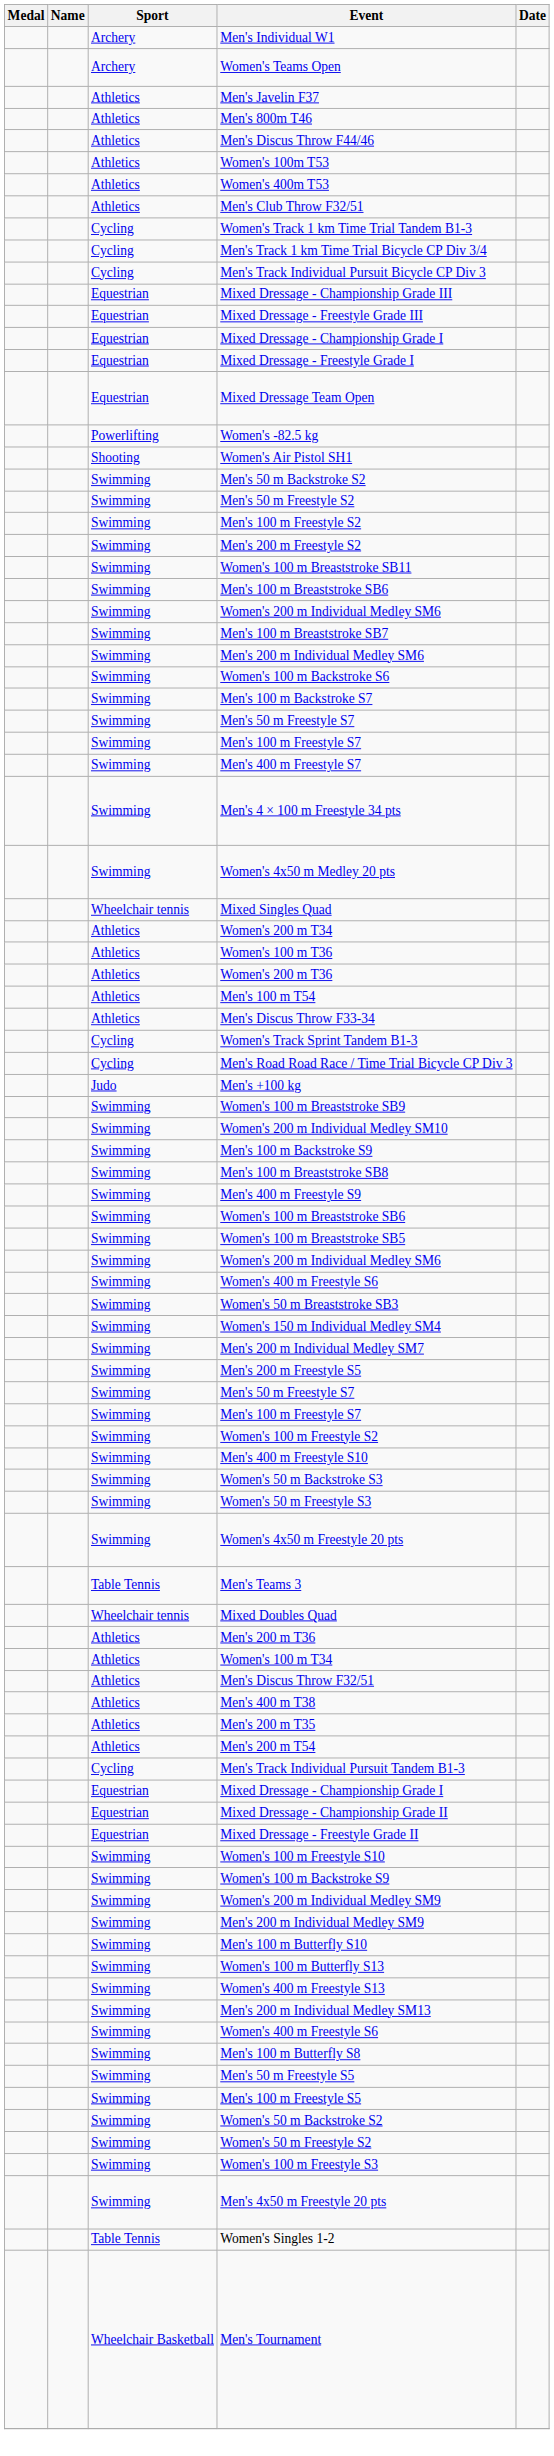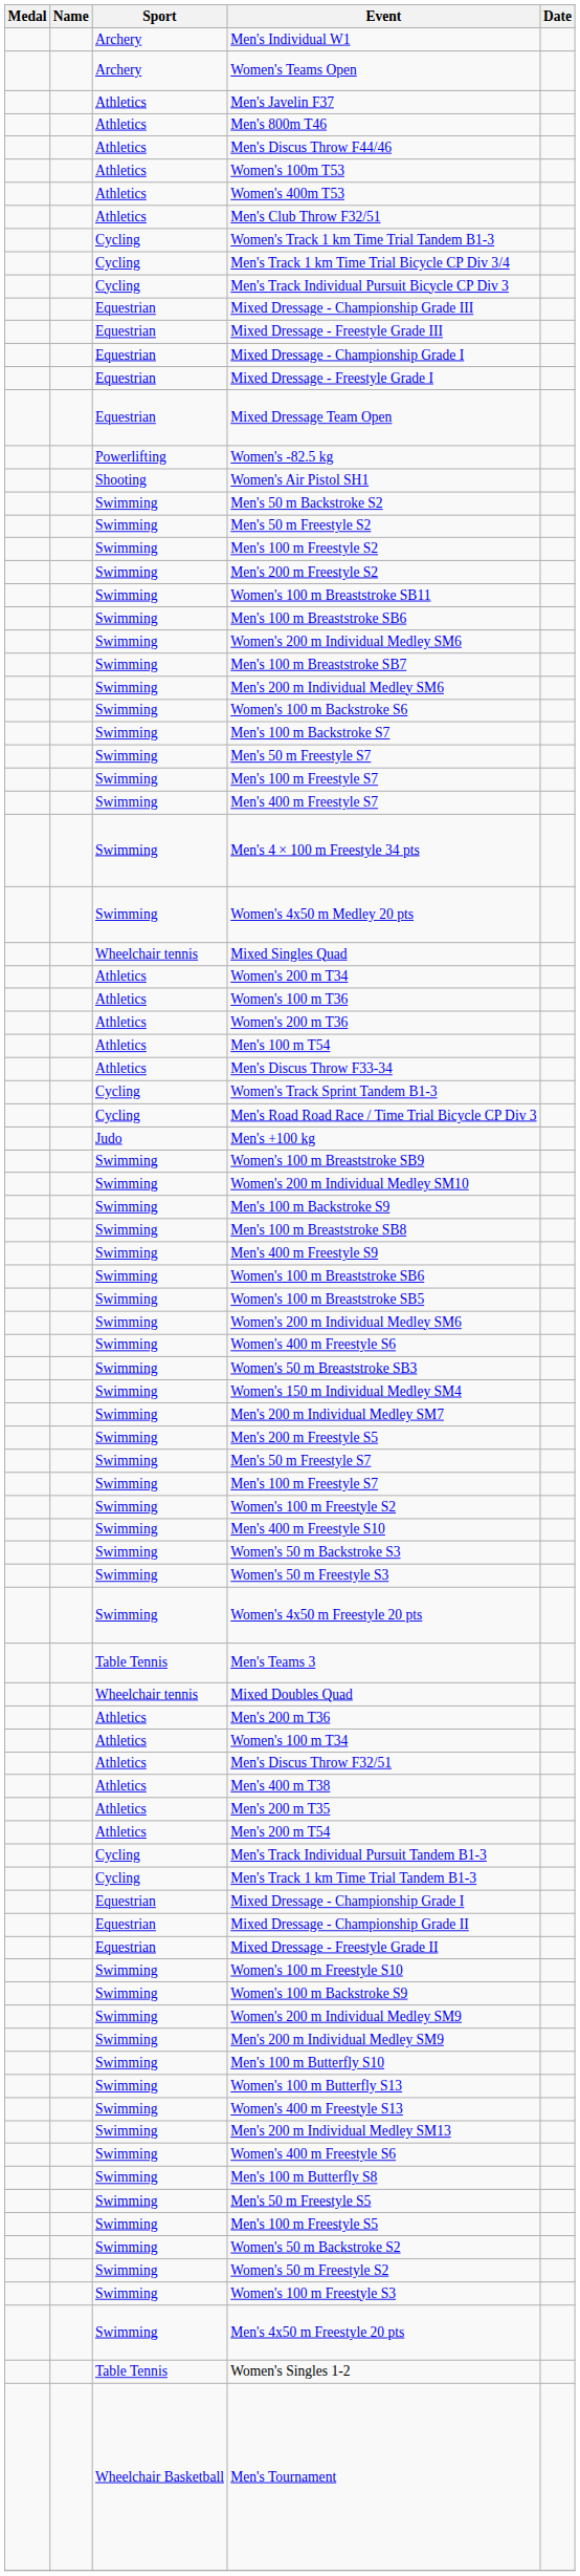 <table class="wikitable sortable" style="font-size:92%">
 <tr>
 <th>Medal</th>
 <th>Name</th>
 <th>Sport</th>
 <th>Event</th>
 <th>Date</th>
 </tr>
 <tr>
 <td></td>
 <td></td>
 <td><a href='#'>Archery</a></td>
 <td><a href='#'>Men's Individual W1</a></td>
 <td></td>
 </tr>
 <tr>
 <td></td>
 <td><br><br></td>
 <td><a href='#'>Archery</a></td>
 <td><a href='#'>Women's Teams Open</a></td>
 <td></td>
 </tr>
 <tr>
 <td></td>
 <td></td>
 <td><a href='#'>Athletics</a></td>
 <td><a href='#'>Men's Javelin F37</a></td>
 <td></td>
 </tr>
 <tr>
 <td></td>
 <td></td>
 <td><a href='#'>Athletics</a></td>
 <td><a href='#'>Men's 800m T46</a></td>
 <td></td>
 </tr>
 <tr>
 <td></td>
 <td></td>
 <td><a href='#'>Athletics</a></td>
 <td><a href='#'>Men's Discus Throw F44/46</a></td>
 <td></td>
 </tr>
 <tr>
 <td></td>
 <td></td>
 <td><a href='#'>Athletics</a></td>
 <td><a href='#'>Women's 100m T53</a></td>
 <td></td>
 </tr>
 <tr>
 <td></td>
 <td></td>
 <td><a href='#'>Athletics</a></td>
 <td><a href='#'>Women's 400m T53</a></td>
 <td></td>
 </tr>
 <tr>
 <td></td>
 <td></td>
 <td><a href='#'>Athletics</a></td>
 <td><a href='#'>Men's Club Throw F32/51</a></td>
 <td></td>
 </tr>
 <tr>
 <td></td>
 <td><br></td>
 <td><a href='#'>Cycling</a></td>
 <td><a href='#'>Women's Track 1 km Time Trial Tandem B1-3</a></td>
 <td></td>
 </tr>
 <tr>
 <td></td>
 <td></td>
 <td><a href='#'>Cycling</a></td>
 <td><a href='#'>Men's Track 1 km Time Trial Bicycle CP Div 3/4</a></td>
 <td></td>
 </tr>
 <tr>
 <td></td>
 <td></td>
 <td><a href='#'>Cycling</a></td>
 <td><a href='#'>Men's Track Individual Pursuit Bicycle CP Div 3</a></td>
 <td></td>
 </tr>
 <tr>
 <td></td>
 <td></td>
 <td><a href='#'>Equestrian</a></td>
 <td><a href='#'>Mixed Dressage - Championship Grade III</a></td>
 <td></td>
 </tr>
 <tr>
 <td></td>
 <td></td>
 <td><a href='#'>Equestrian</a></td>
 <td><a href='#'>Mixed Dressage - Freestyle Grade III</a></td>
 <td></td>
 </tr>
 <tr>
 <td></td>
 <td></td>
 <td><a href='#'>Equestrian</a></td>
 <td><a href='#'>Mixed Dressage - Championship Grade I</a></td>
 <td></td>
 </tr>
 <tr>
 <td></td>
 <td></td>
 <td><a href='#'>Equestrian</a></td>
 <td><a href='#'>Mixed Dressage - Freestyle Grade I</a></td>
 <td></td>
 </tr>
 <tr>
 <td></td>
 <td><br><br><br></td>
 <td><a href='#'>Equestrian</a></td>
 <td><a href='#'>Mixed Dressage Team Open</a></td>
 <td></td>
 </tr>
 <tr>
 <td></td>
 <td></td>
 <td><a href='#'>Powerlifting</a></td>
 <td><a href='#'>Women's -82.5 kg</a></td>
 <td></td>
 </tr>
 <tr>
 <td></td>
 <td></td>
 <td><a href='#'>Shooting</a></td>
 <td><a href='#'>Women's Air Pistol SH1</a></td>
 <td></td>
 </tr>
 <tr>
 <td></td>
 <td></td>
 <td><a href='#'>Swimming</a></td>
 <td><a href='#'>Men's 50 m Backstroke S2</a></td>
 <td></td>
 </tr>
 <tr>
 <td></td>
 <td></td>
 <td><a href='#'>Swimming</a></td>
 <td><a href='#'>Men's 50 m Freestyle S2</a></td>
 <td></td>
 </tr>
 <tr>
 <td></td>
 <td></td>
 <td><a href='#'>Swimming</a></td>
 <td><a href='#'>Men's 100 m Freestyle S2</a></td>
 <td></td>
 </tr>
 <tr>
 <td></td>
 <td></td>
 <td><a href='#'>Swimming</a></td>
 <td><a href='#'>Men's 200 m Freestyle S2</a></td>
 <td></td>
 </tr>
 <tr>
 <td></td>
 <td></td>
 <td><a href='#'>Swimming</a></td>
 <td><a href='#'>Women's 100 m Breaststroke SB11</a></td>
 <td></td>
 </tr>
 <tr>
 <td></td>
 <td></td>
 <td><a href='#'>Swimming</a></td>
 <td><a href='#'>Men's 100 m Breaststroke SB6</a></td>
 <td></td>
 </tr>
 <tr>
 <td></td>
 <td></td>
 <td><a href='#'>Swimming</a></td>
 <td><a href='#'>Women's 200 m Individual Medley SM6</a></td>
 <td></td>
 </tr>
 <tr>
 <td></td>
 <td></td>
 <td><a href='#'>Swimming</a></td>
 <td><a href='#'>Men's 100 m Breaststroke SB7</a></td>
 <td></td>
 </tr>
 <tr>
 <td></td>
 <td></td>
 <td><a href='#'>Swimming</a></td>
 <td><a href='#'>Men's 200 m Individual Medley SM6</a></td>
 <td></td>
 </tr>
 <tr>
 <td></td>
 <td></td>
 <td><a href='#'>Swimming</a></td>
 <td><a href='#'>Women's 100 m Backstroke S6</a></td>
 <td></td>
 </tr>
 <tr>
 <td></td>
 <td></td>
 <td><a href='#'>Swimming</a></td>
 <td><a href='#'>Men's 100 m Backstroke S7</a></td>
 <td></td>
 </tr>
 <tr>
 <td></td>
 <td></td>
 <td><a href='#'>Swimming</a></td>
 <td><a href='#'>Men's 50 m Freestyle S7</a></td>
 <td></td>
 </tr>
 <tr>
 <td></td>
 <td></td>
 <td><a href='#'>Swimming</a></td>
 <td><a href='#'>Men's 100 m Freestyle S7</a></td>
 <td></td>
 </tr>
 <tr>
 <td></td>
 <td></td>
 <td><a href='#'>Swimming</a></td>
 <td><a href='#'>Men's 400 m Freestyle S7</a></td>
 <td></td>
 </tr>
 <tr>
 <td></td>
 <td><br><br><br><br></td>
 <td><a href='#'>Swimming</a></td>
 <td><a href='#'>Men's 4 × 100 m Freestyle 34 pts</a></td>
 <td></td>
 </tr>
 <tr>
 <td></td>
 <td><br><br><br></td>
 <td><a href='#'>Swimming</a></td>
 <td><a href='#'>Women's 4x50 m Medley 20 pts</a></td>
 <td></td>
 </tr>
 <tr>
 <td></td>
 <td></td>
 <td><a href='#'>Wheelchair tennis</a></td>
 <td><a href='#'>Mixed Singles Quad</a></td>
 <td></td>
 </tr>
 <tr>
 <td></td>
 <td></td>
 <td><a href='#'>Athletics</a></td>
 <td><a href='#'>Women's 200 m T34</a></td>
 <td></td>
 </tr>
 <tr>
 <td></td>
 <td></td>
 <td><a href='#'>Athletics</a></td>
 <td><a href='#'>Women's 100 m T36</a></td>
 <td></td>
 </tr>
 <tr>
 <td></td>
 <td></td>
 <td><a href='#'>Athletics</a></td>
 <td><a href='#'>Women's 200 m T36</a></td>
 <td></td>
 </tr>
 <tr>
 <td></td>
 <td></td>
 <td><a href='#'>Athletics</a></td>
 <td><a href='#'>Men's 100 m T54</a></td>
 <td></td>
 </tr>
 <tr>
 <td></td>
 <td></td>
 <td><a href='#'>Athletics</a></td>
 <td><a href='#'>Men's Discus Throw F33-34</a></td>
 <td></td>
 </tr>
 <tr>
 <td></td>
 <td><br></td>
 <td><a href='#'>Cycling</a></td>
 <td><a href='#'>Women's Track Sprint Tandem B1-3</a></td>
 <td></td>
 </tr>
 <tr>
 <td></td>
 <td></td>
 <td><a href='#'>Cycling</a></td>
 <td><a href='#'>Men's Road Road Race / Time Trial Bicycle CP Div 3</a></td>
 <td></td>
 </tr>
 <tr>
 <td></td>
 <td></td>
 <td><a href='#'>Judo</a></td>
 <td><a href='#'>Men's +100 kg</a></td>
 <td></td>
 </tr>
 <tr>
 <td></td>
 <td></td>
 <td><a href='#'>Swimming</a></td>
 <td><a href='#'>Women's 100 m Breaststroke SB9</a></td>
 <td></td>
 </tr>
 <tr>
 <td></td>
 <td></td>
 <td><a href='#'>Swimming</a></td>
 <td><a href='#'>Women's 200 m Individual Medley SM10</a></td>
 <td></td>
 </tr>
 <tr>
 <td></td>
 <td></td>
 <td><a href='#'>Swimming</a></td>
 <td><a href='#'>Men's 100 m Backstroke S9</a></td>
 <td></td>
 </tr>
 <tr>
 <td></td>
 <td></td>
 <td><a href='#'>Swimming</a></td>
 <td><a href='#'>Men's 100 m Breaststroke SB8</a></td>
 <td></td>
 </tr>
 <tr>
 <td></td>
 <td></td>
 <td><a href='#'>Swimming</a></td>
 <td><a href='#'>Men's 400 m Freestyle S9</a></td>
 <td></td>
 </tr>
 <tr>
 <td></td>
 <td></td>
 <td><a href='#'>Swimming</a></td>
 <td><a href='#'>Women's 100 m Breaststroke SB6</a></td>
 <td></td>
 </tr>
 <tr>
 <td></td>
 <td></td>
 <td><a href='#'>Swimming</a></td>
 <td><a href='#'>Women's 100 m Breaststroke SB5</a></td>
 <td></td>
 </tr>
 <tr>
 <td></td>
 <td></td>
 <td><a href='#'>Swimming</a></td>
 <td><a href='#'>Women's 200 m Individual Medley SM6</a></td>
 <td></td>
 </tr>
 <tr>
 <td></td>
 <td></td>
 <td><a href='#'>Swimming</a></td>
 <td><a href='#'>Women's 400 m Freestyle S6</a></td>
 <td></td>
 </tr>
 <tr>
 <td></td>
 <td></td>
 <td><a href='#'>Swimming</a></td>
 <td><a href='#'>Women's 50 m Breaststroke SB3</a></td>
 <td></td>
 </tr>
 <tr>
 <td></td>
 <td></td>
 <td><a href='#'>Swimming</a></td>
 <td><a href='#'>Women's 150 m Individual Medley SM4</a></td>
 <td></td>
 </tr>
 <tr>
 <td></td>
 <td></td>
 <td><a href='#'>Swimming</a></td>
 <td><a href='#'>Men's 200 m Individual Medley SM7</a></td>
 <td></td>
 </tr>
 <tr>
 <td></td>
 <td></td>
 <td><a href='#'>Swimming</a></td>
 <td><a href='#'>Men's 200 m Freestyle S5</a></td>
 <td></td>
 </tr>
 <tr>
 <td></td>
 <td></td>
 <td><a href='#'>Swimming</a></td>
 <td><a href='#'>Men's 50 m Freestyle S7</a></td>
 <td></td>
 </tr>
 <tr>
 <td></td>
 <td></td>
 <td><a href='#'>Swimming</a></td>
 <td><a href='#'>Men's 100 m Freestyle S7</a></td>
 <td></td>
 </tr>
 <tr>
 <td></td>
 <td></td>
 <td><a href='#'>Swimming</a></td>
 <td><a href='#'>Women's 100 m Freestyle S2</a></td>
 <td></td>
 </tr>
 <tr>
 <td></td>
 <td></td>
 <td><a href='#'>Swimming</a></td>
 <td><a href='#'>Men's 400 m Freestyle S10</a></td>
 <td></td>
 </tr>
 <tr>
 <td></td>
 <td></td>
 <td><a href='#'>Swimming</a></td>
 <td><a href='#'>Women's 50 m Backstroke S3</a></td>
 <td></td>
 </tr>
 <tr>
 <td></td>
 <td></td>
 <td><a href='#'>Swimming</a></td>
 <td><a href='#'>Women's 50 m Freestyle S3</a></td>
 <td></td>
 </tr>
 <tr>
 <td></td>
 <td><br><br><br></td>
 <td><a href='#'>Swimming</a></td>
 <td><a href='#'>Women's 4x50 m Freestyle 20 pts</a></td>
 <td></td>
 </tr>
 <tr>
 <td></td>
 <td><br><br></td>
 <td><a href='#'>Table Tennis</a></td>
 <td><a href='#'>Men's Teams 3</a></td>
 <td></td>
 </tr>
 <tr>
 <td></td>
 <td><br></td>
 <td><a href='#'>Wheelchair tennis</a></td>
 <td><a href='#'>Mixed Doubles Quad</a></td>
 <td></td>
 </tr>
 <tr>
 <td></td>
 <td></td>
 <td><a href='#'>Athletics</a></td>
 <td><a href='#'>Men's 200 m T36</a></td>
 <td></td>
 </tr>
 <tr>
 <td></td>
 <td></td>
 <td><a href='#'>Athletics</a></td>
 <td><a href='#'>Women's 100 m T34</a></td>
 <td></td>
 </tr>
 <tr>
 <td></td>
 <td></td>
 <td><a href='#'>Athletics</a></td>
 <td><a href='#'>Men's Discus Throw F32/51</a></td>
 <td></td>
 </tr>
 <tr>
 <td></td>
 <td></td>
 <td><a href='#'>Athletics</a></td>
 <td><a href='#'>Men's 400 m T38</a></td>
 <td></td>
 </tr>
 <tr>
 <td></td>
 <td></td>
 <td><a href='#'>Athletics</a></td>
 <td><a href='#'>Men's 200 m T35</a></td>
 <td></td>
 </tr>
 <tr>
 <td></td>
 <td></td>
 <td><a href='#'>Athletics</a></td>
 <td><a href='#'>Men's 200 m T54</a></td>
 <td></td>
 </tr>
 <tr>
 <td></td>
 <td><br></td>
 <td><a href='#'>Cycling</a></td>
 <td><a href='#'>Men's Track Individual Pursuit Tandem B1-3</a></td>
 <td></td>
 </tr>
 <tr>
 <td></td>
+<td><br></td>
+<td><a href='#'>Cycling</a></td>
+<td><a href='#'>Men's Track 1 km Time Trial Tandem B1-3</a></td>
+<td></td>
+</tr>
+<tr>
+<td></td>
 <td></td>
 <td><a href='#'>Equestrian</a></td>
 <td><a href='#'>Mixed Dressage - Championship Grade I</a></td>
 <td></td>
 </tr>
 <tr>
 <td></td>
 <td></td>
 <td><a href='#'>Equestrian</a></td>
 <td><a href='#'>Mixed Dressage - Championship Grade II</a></td>
 <td></td>
 </tr>
 <tr>
 <td></td>
 <td></td>
 <td><a href='#'>Equestrian</a></td>
 <td><a href='#'>Mixed Dressage - Freestyle Grade II</a></td>
 <td></td>
 </tr>
 <tr>
 <td></td>
 <td></td>
 <td><a href='#'>Swimming</a></td>
 <td><a href='#'>Women's 100 m Freestyle S10</a></td>
 <td></td>
 </tr>
 <tr>
 <td></td>
 <td></td>
 <td><a href='#'>Swimming</a></td>
 <td><a href='#'>Women's 100 m Backstroke S9</a></td>
 <td></td>
 </tr>
 <tr>
 <td></td>
 <td></td>
 <td><a href='#'>Swimming</a></td>
 <td><a href='#'>Women's 200 m Individual Medley SM9</a></td>
 <td></td>
 </tr>
 <tr>
 <td></td>
 <td></td>
 <td><a href='#'>Swimming</a></td>
 <td><a href='#'>Men's 200 m Individual Medley SM9</a></td>
 <td></td>
 </tr>
 <tr>
 <td></td>
 <td></td>
 <td><a href='#'>Swimming</a></td>
 <td><a href='#'>Men's 100 m Butterfly S10</a></td>
 <td></td>
 </tr>
 <tr>
 <td></td>
 <td></td>
 <td><a href='#'>Swimming</a></td>
 <td><a href='#'>Women's 100 m Butterfly S13</a></td>
 <td></td>
 </tr>
 <tr>
 <td></td>
 <td></td>
 <td><a href='#'>Swimming</a></td>
 <td><a href='#'>Women's 400 m Freestyle S13</a></td>
 <td></td>
 </tr>
 <tr>
 <td></td>
 <td></td>
 <td><a href='#'>Swimming</a></td>
 <td><a href='#'>Men's 200 m Individual Medley SM13</a></td>
 <td></td>
 </tr>
 <tr>
 <td></td>
 <td></td>
 <td><a href='#'>Swimming</a></td>
 <td><a href='#'>Women's 400 m Freestyle S6</a></td>
 <td></td>
 </tr>
 <tr>
 <td></td>
 <td></td>
 <td><a href='#'>Swimming</a></td>
 <td><a href='#'>Men's 100 m Butterfly S8</a></td>
 <td></td>
 </tr>
 <tr>
 <td></td>
 <td></td>
 <td><a href='#'>Swimming</a></td>
 <td><a href='#'>Men's 50 m Freestyle S5</a></td>
 <td></td>
 </tr>
 <tr>
 <td></td>
 <td></td>
 <td><a href='#'>Swimming</a></td>
 <td><a href='#'>Men's 100 m Freestyle S5</a></td>
 <td></td>
 </tr>
 <tr>
 <td></td>
 <td></td>
 <td><a href='#'>Swimming</a></td>
 <td><a href='#'>Women's 50 m Backstroke S2</a></td>
 <td></td>
 </tr>
 <tr>
 <td></td>
 <td></td>
 <td><a href='#'>Swimming</a></td>
 <td><a href='#'>Women's 50 m Freestyle S2</a></td>
 <td></td>
 </tr>
 <tr>
 <td></td>
 <td></td>
 <td><a href='#'>Swimming</a></td>
 <td><a href='#'>Women's 100 m Freestyle S3</a></td>
 <td></td>
 </tr>
 <tr>
 <td></td>
 <td><br><br><br></td>
 <td><a href='#'>Swimming</a></td>
 <td><a href='#'>Men's 4x50 m Freestyle 20 pts</a></td>
 <td></td>
 </tr>
 <tr>
 <td></td>
 <td></td>
 <td><a href='#'>Table Tennis</a></td>
 <td>Women's Singles 1-2</td>
 <td></td>
 </tr>
 <tr>
 <td></td>
 <td><br><br><br><br><br><br><br><br><br><br><br></td>
 <td><a href='#'>Wheelchair Basketball</a></td>
 <td><a href='#'>Men's Tournament</a></td>
 <td></td>
 </tr>
 <tr>
 </tr>
 </table>
